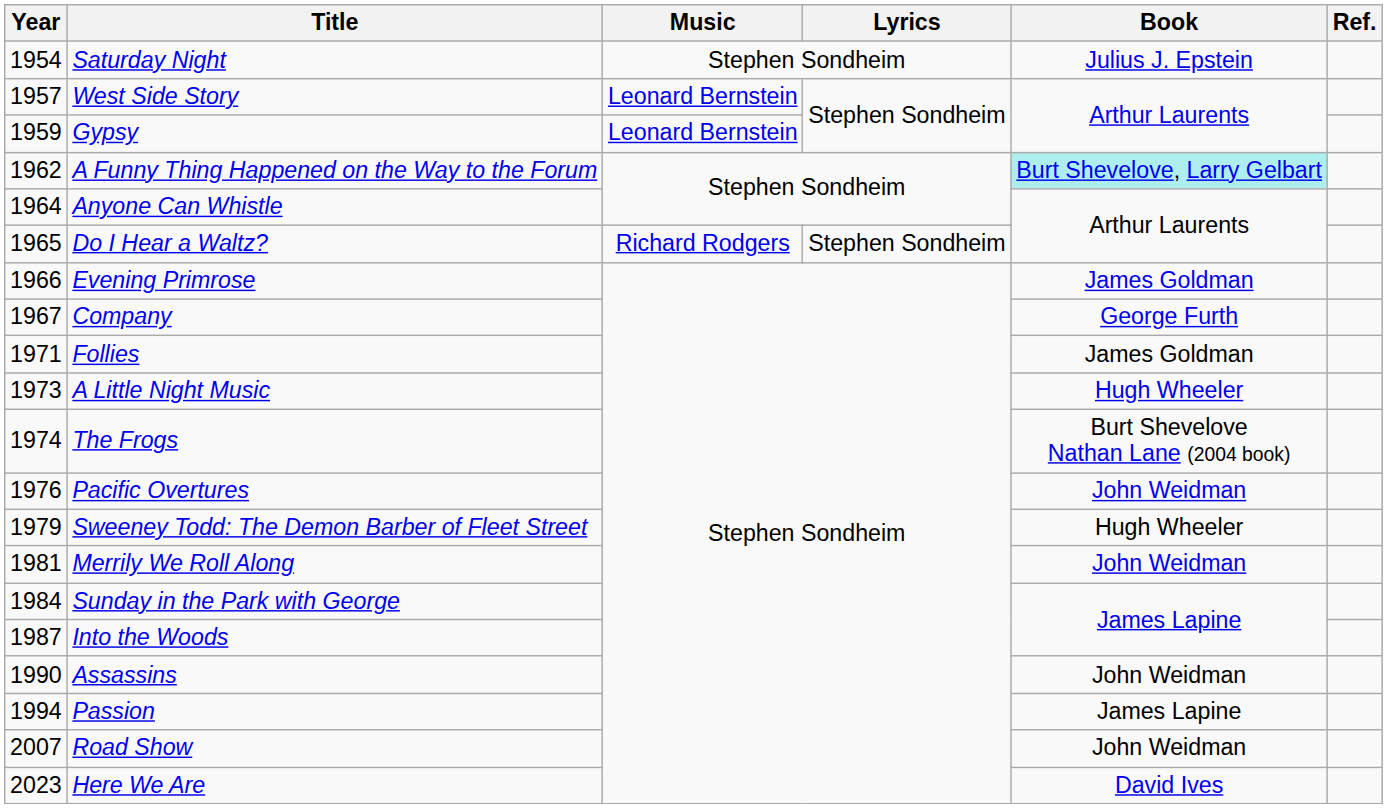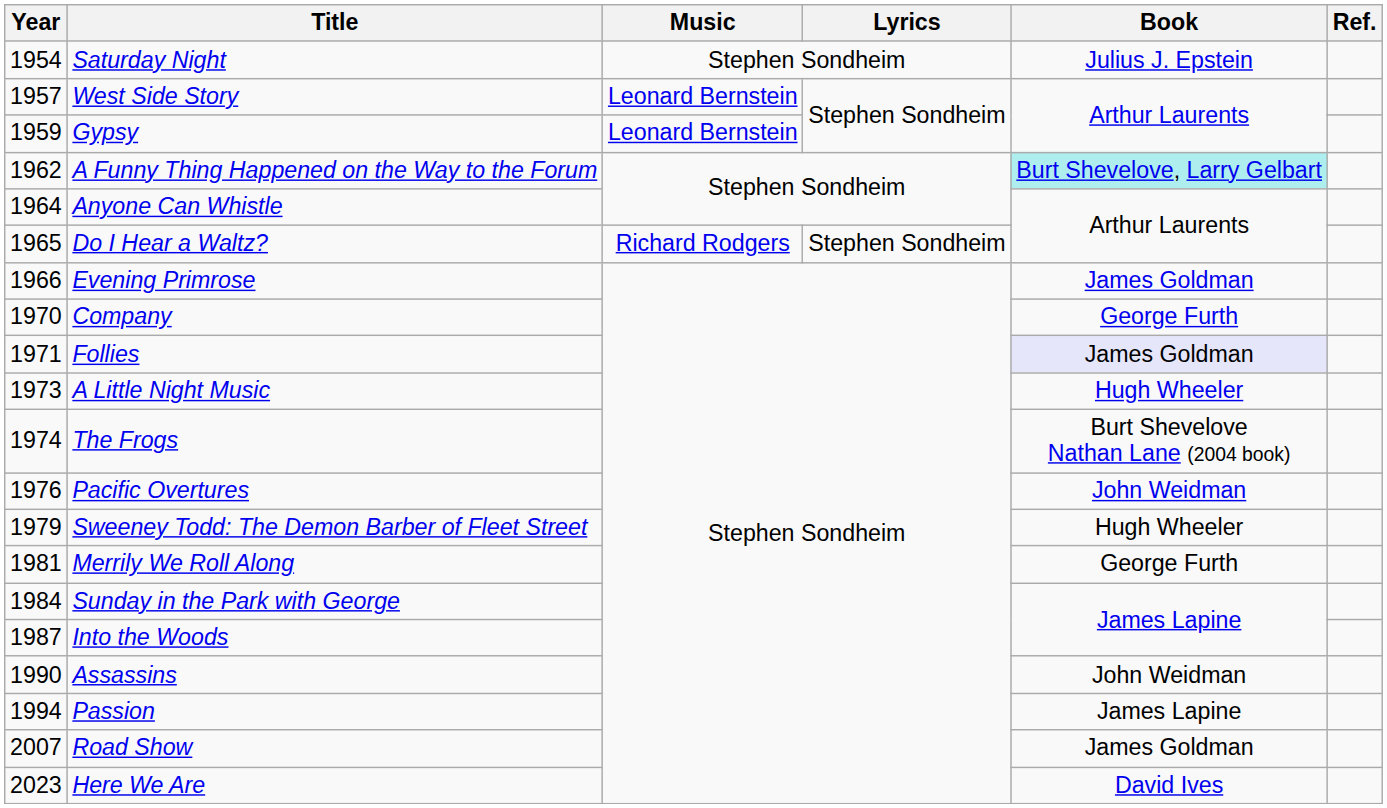 <table class="wikitable">
 <tr>
 <th>Year</th>
 <th>Title</th>
 <th>Music</th>
 <th>Lyrics</th>
 <th>Book</th>
 <th>Ref.</th>
 </tr>
 <tr>
 <td>1954</td>
 <td><em><a href='#'>Saturday Night</a></em></td>
 <td colspan="2" align="center">Stephen Sondheim</td>
 <td align="center"><a href='#'>Julius J. Epstein</a></td>
 <td align="center"></td>
 </tr>
 <tr>
 <td>1957</td>
 <td><em><a href='#'>West Side Story</a></em></td>
 <td align="center"><a href='#'>Leonard Bernstein</a></td>
 <td rowspan="2" align="center">Stephen Sondheim</td>
 <td rowspan="2" align="center"><a href='#'>Arthur Laurents</a></td>
 <td align="center"></td>
 </tr>
 <tr>
 <td>1959</td>
 <td><em><a href='#'>Gypsy</a></em></td>
 <td align="center"><a href='#'>Leonard Bernstein</a></td>
 <td align="center"></td>
 </tr>
 <tr>
 <td>1962</td>
 <td><em><a href='#'>A Funny Thing Happened on the Way to the Forum</a></em></td>
 <td rowspan="2" colspan="2" align="center">Stephen Sondheim</td>
 <td align="center" style="background: paleturquoise;"><a href='#'>Burt Shevelove</a>, <a href='#'>Larry Gelbart</a></td>
 <td align="center"></td>
 </tr>
 <tr>
 <td>1964</td>
 <td><em><a href='#'>Anyone Can Whistle</a></em></td>
 <td rowspan="2" align="center">Arthur Laurents</td>
 <td align="center"></td>
 </tr>
 <tr>
 <td>1965</td>
 <td><em><a href='#'>Do I Hear a Waltz?</a></em></td>
 <td align="center"><a href='#'>Richard Rodgers</a></td>
 <td align="center">Stephen Sondheim</td>
 <td align="center"></td>
 </tr>
 <tr>
 <td>1966</td>
 <td><em><a href='#'>Evening Primrose</a></em></td>
 <td colspan="2" rowspan="15" align="center">Stephen Sondheim</td>
 <td align="center"><a href='#'>James Goldman</a></td>
 <td align="center"></td>
 </tr>
 <tr>
-<td>1967</td>
+<td>1970</td>
 <td><em><a href='#'>Company</a></em></td>
 <td align="center"><a href='#'>George Furth</a></td>
 <td align="center"></td>
 </tr>
 <tr>
 <td>1971</td>
 <td><em><a href='#'>Follies</a></em></td>
-<td align="center">James Goldman</td>
+<td align="center" style="background: lavender;">James Goldman</td>
 <td align="center"></td>
 </tr>
 <tr>
 <td>1973</td>
 <td><em><a href='#'>A Little Night Music</a></em></td>
 <td align="center"><a href='#'>Hugh Wheeler</a></td>
 <td align="center"></td>
 </tr>
 <tr>
 <td>1974</td>
 <td><em><a href='#'>The Frogs</a></em></td>
 <td align="center">Burt Shevelove<br><a href='#'>Nathan Lane</a> <small>(2004 book)</small></td>
 <td align="center"></td>
 </tr>
 <tr>
 <td>1976</td>
 <td><em><a href='#'>Pacific Overtures</a></em></td>
 <td align="center"><a href='#'>John Weidman</a></td>
 <td align="center"></td>
 </tr>
 <tr>
 <td>1979</td>
 <td><em><a href='#'>Sweeney Todd: The Demon Barber of Fleet Street</a></em></td>
 <td align="center">Hugh Wheeler</td>
 <td align="center"></td>
 </tr>
 <tr>
 <td>1981</td>
 <td><em><a href='#'>Merrily We Roll Along</a></em></td>
-<td align="center"><a href='#'>John Weidman</a></td>
+<td align="center">George Furth</td>
 <td align="center"></td>
 </tr>
 <tr>
 <td>1984</td>
 <td><em><a href='#'>Sunday in the Park with George</a></em></td>
 <td rowspan="2" align="center"><a href='#'>James Lapine</a></td>
 <td align="center"></td>
 </tr>
 <tr>
 <td>1987</td>
 <td><em><a href='#'>Into the Woods</a></em></td>
 <td align="center"></td>
 </tr>
 <tr>
 <td>1990</td>
 <td><em><a href='#'>Assassins</a></em></td>
 <td align="center">John Weidman</td>
 <td align="center"></td>
 </tr>
 <tr>
 <td>1994</td>
 <td><em><a href='#'>Passion</a></em></td>
 <td align="center">James Lapine</td>
 <td align="center"></td>
 </tr>
 <tr>
 <td>2007</td>
 <td><em><a href='#'>Road Show</a></em></td>
-<td align="center">John Weidman</td>
+<td align="center">James Goldman</td>
 <td align="center"></td>
 </tr>
 <tr>
 <td>2023</td>
 <td><em><a href='#'>Here We Are</a></em></td>
 <td align="center"><a href='#'>David Ives</a></td>
 <td align="center"></td>
 </tr>
 <tr>
 </tr>
 </table>
